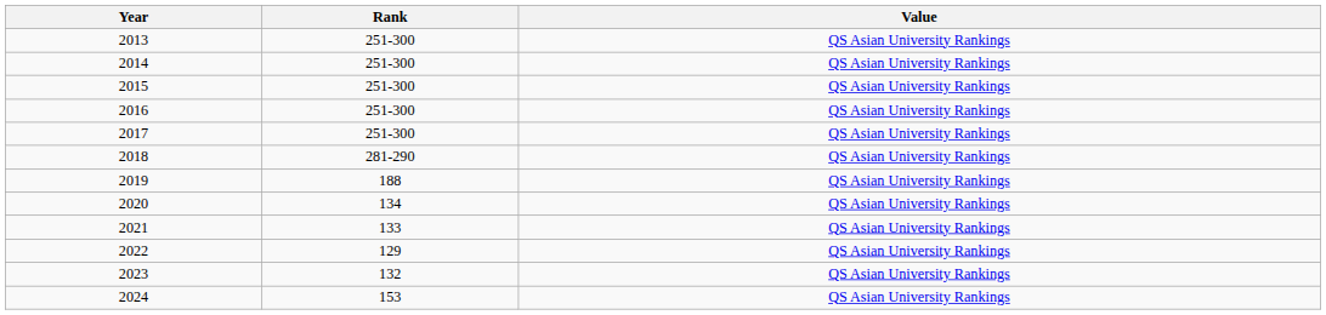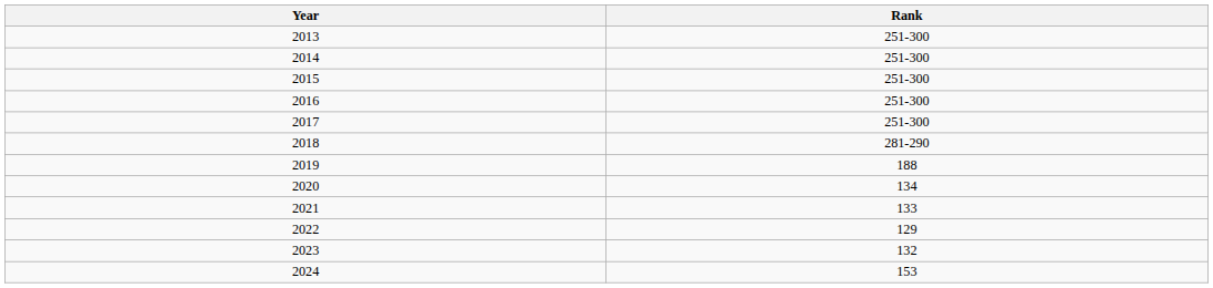 <table class="wikitable" width="90%">
 <tr>
 <th width="8%">Year</th>
 <th width="8%">Rank</th>
-<th width="25%">Value</th>
 </tr>
 <tr>
 <td align="center">2013</td>
 <td align="center">251-300</td>
-<td align="center"><a href='#'>QS Asian University Rankings</a></td>
 </tr>
 <tr>
 <td align="center">2014</td>
 <td align="center">251-300</td>
-<td align="center"><a href='#'>QS Asian University Rankings</a></td>
 </tr>
 <tr>
 <td align="center">2015</td>
 <td align="center">251-300</td>
-<td align="center"><a href='#'>QS Asian University Rankings</a></td>
 </tr>
 <tr>
 <td align="center">2016</td>
 <td align="center">251-300</td>
-<td align="center"><a href='#'>QS Asian University Rankings</a></td>
 </tr>
 <tr>
 <td align="center">2017</td>
 <td align="center">251-300</td>
-<td align="center"><a href='#'>QS Asian University Rankings</a></td>
 </tr>
 <tr>
 <td align="center">2018</td>
 <td align="center">281-290</td>
-<td align="center"><a href='#'>QS Asian University Rankings</a></td>
 </tr>
 <tr>
 <td align="center">2019</td>
 <td align="center">188</td>
-<td align="center"><a href='#'>QS Asian University Rankings</a></td>
 </tr>
 <tr>
 <td align="center">2020</td>
 <td align="center">134</td>
-<td align="center"><a href='#'>QS Asian University Rankings</a></td>
 </tr>
 <tr>
 <td align="center">2021</td>
 <td align="center">133</td>
-<td align="center"><a href='#'>QS Asian University Rankings</a></td>
 </tr>
 <tr>
 <td align="center">2022</td>
 <td align="center">129</td>
-<td align="center"><a href='#'>QS Asian University Rankings</a></td>
 </tr>
 <tr>
 <td align="center">2023</td>
 <td align="center">132</td>
-<td align="center"><a href='#'>QS Asian University Rankings</a></td>
 </tr>
 <tr>
 <td align="center">2024</td>
 <td align="center">153</td>
-<td align="center"><a href='#'>QS Asian University Rankings</a></td>
 </tr>
 </table>
